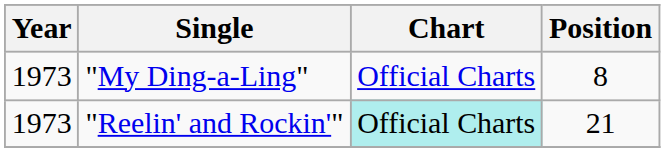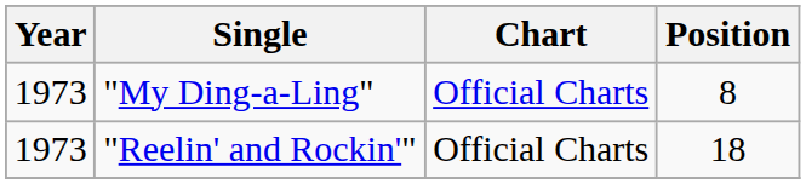 <table class="wikitable">
 <tr>
 <th align="left">Year</th>
 <th align="left">Single</th>
 <th align="left">Chart</th>
 <th align="left">Position</th>
 </tr>
 <tr>
 <td align="left">1973</td>
 <td align="left">"<a href='#'>My Ding-a-Ling</a>"</td>
 <td align="left"><a href='#'>Official Charts</a></td>
 <td align="center">8</td>
 </tr>
 <tr>
 <td align="left">1973</td>
 <td align="left">"<a href='#'>Reelin' and Rockin'</a>"</td>
-<td align="left" style="background: paleturquoise;">Official Charts</td>
-<td align="center">21</td>
+<td align="left">Official Charts</td>
+<td align="center">18</td>
 </tr>
 <tr>
 </tr>
 </table>
